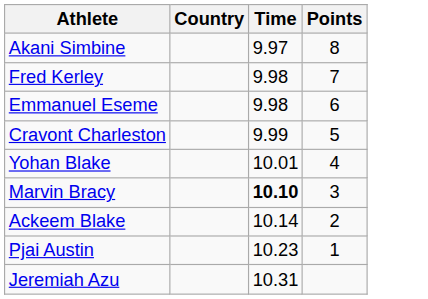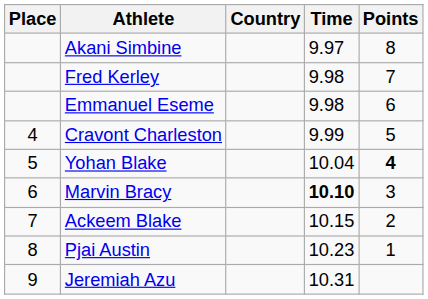 <table class="wikitable">
 <tr>
+<th>Place</th>
 <th>Athlete</th>
 <th>Country</th>
 <th>Time</th>
 <th>Points</th>
 </tr>
 <tr>
+<td align=center></td>
 <td><a href='#'>Akani Simbine</a></td>
 <td></td>
 <td>9.97</td>
 <td align=center>8</td>
 </tr>
 <tr>
+<td align=center></td>
 <td><a href='#'>Fred Kerley</a></td>
 <td></td>
 <td>9.98</td>
 <td align=center>7</td>
 </tr>
 <tr>
+<td align=center></td>
 <td><a href='#'>Emmanuel Eseme</a></td>
 <td></td>
 <td>9.98</td>
 <td align=center>6</td>
 </tr>
 <tr>
+<td align=center>4</td>
 <td><a href='#'>Cravont Charleston</a></td>
 <td></td>
 <td>9.99</td>
 <td align=center>5</td>
 </tr>
 <tr>
+<td align=center>5</td>
 <td><a href='#'>Yohan Blake</a></td>
 <td></td>
-<td>10.01</td>
-<td align=center>4</td>
+<td>10.04</td>
+<td align=center><strong>4</strong></td>
 </tr>
 <tr>
+<td align=center>6</td>
 <td><a href='#'>Marvin Bracy</a></td>
 <td></td>
 <td><strong>10.10</strong></td>
 <td align=center>3</td>
 </tr>
 <tr>
+<td align=center>7</td>
 <td><a href='#'>Ackeem Blake</a></td>
 <td></td>
-<td>10.14</td>
+<td>10.15</td>
 <td align=center>2</td>
 </tr>
 <tr>
+<td align=center>8</td>
 <td><a href='#'>Pjai Austin</a></td>
 <td></td>
 <td>10.23</td>
 <td align=center>1</td>
 </tr>
 <tr>
+<td align=center>9</td>
 <td><a href='#'>Jeremiah Azu</a></td>
 <td></td>
 <td>10.31</td>
 <td align=center></td>
 </tr>
 </table>
